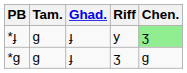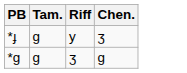 <table class="wikitable">
 <tr>
 <th>PB</th>
 <th>Tam.</th>
-<th><a href='#'>Ghad.</a></th>
 <th>Riff</th>
 <th>Chen.</th>
 </tr>
 <tr>
 <td>*ɟ</td>
 <td>g</td>
-<td>ɟ</td>
 <td>y</td>
-<td style="background: lightgreen;">ʒ</td>
+<td>ʒ</td>
 </tr>
 <tr>
 <td>*g</td>
 <td>g</td>
-<td>ɟ</td>
 <td>ʒ</td>
 <td>g</td>
 </tr>
 </table>
